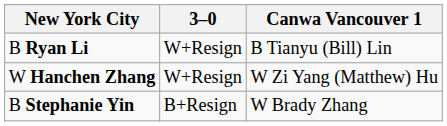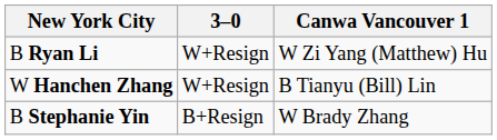 <table class="wikitable">
 <tr>
 <th>New York City</th>
 <th>3–0</th>
 <th>Canwa Vancouver 1</th>
 </tr>
 <tr>
 <td>B <strong>Ryan Li</strong></td>
 <td>W+Resign</td>
-<td>B Tianyu (Bill) Lin</td>
+<td>W Zi Yang (Matthew) Hu</td>
 </tr>
 <tr>
 <td>W <strong>Hanchen Zhang</strong></td>
 <td>W+Resign</td>
-<td>W Zi Yang (Matthew) Hu</td>
+<td>B Tianyu (Bill) Lin</td>
 </tr>
 <tr>
 <td>B <strong>Stephanie Yin</strong></td>
 <td>B+Resign</td>
 <td>W Brady Zhang</td>
 </tr>
 </table>
